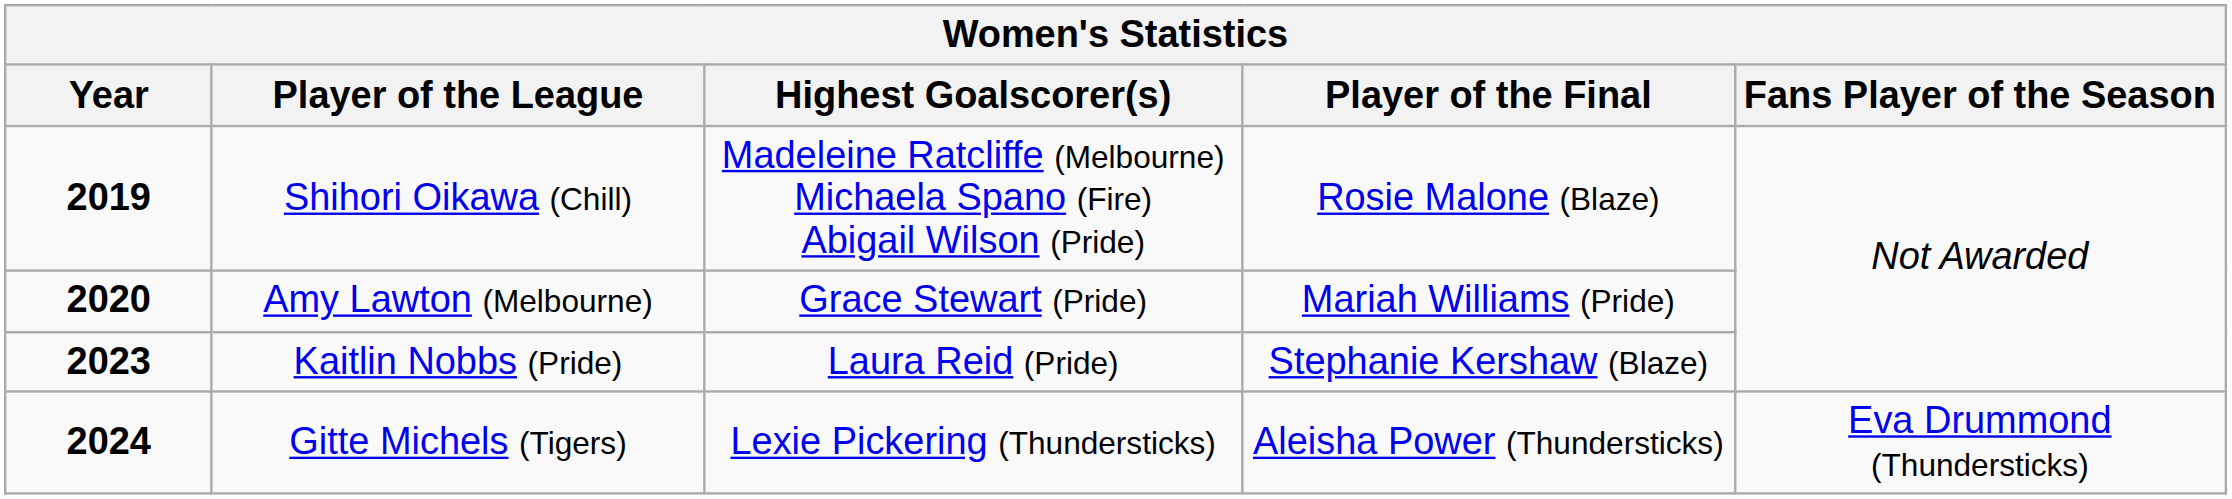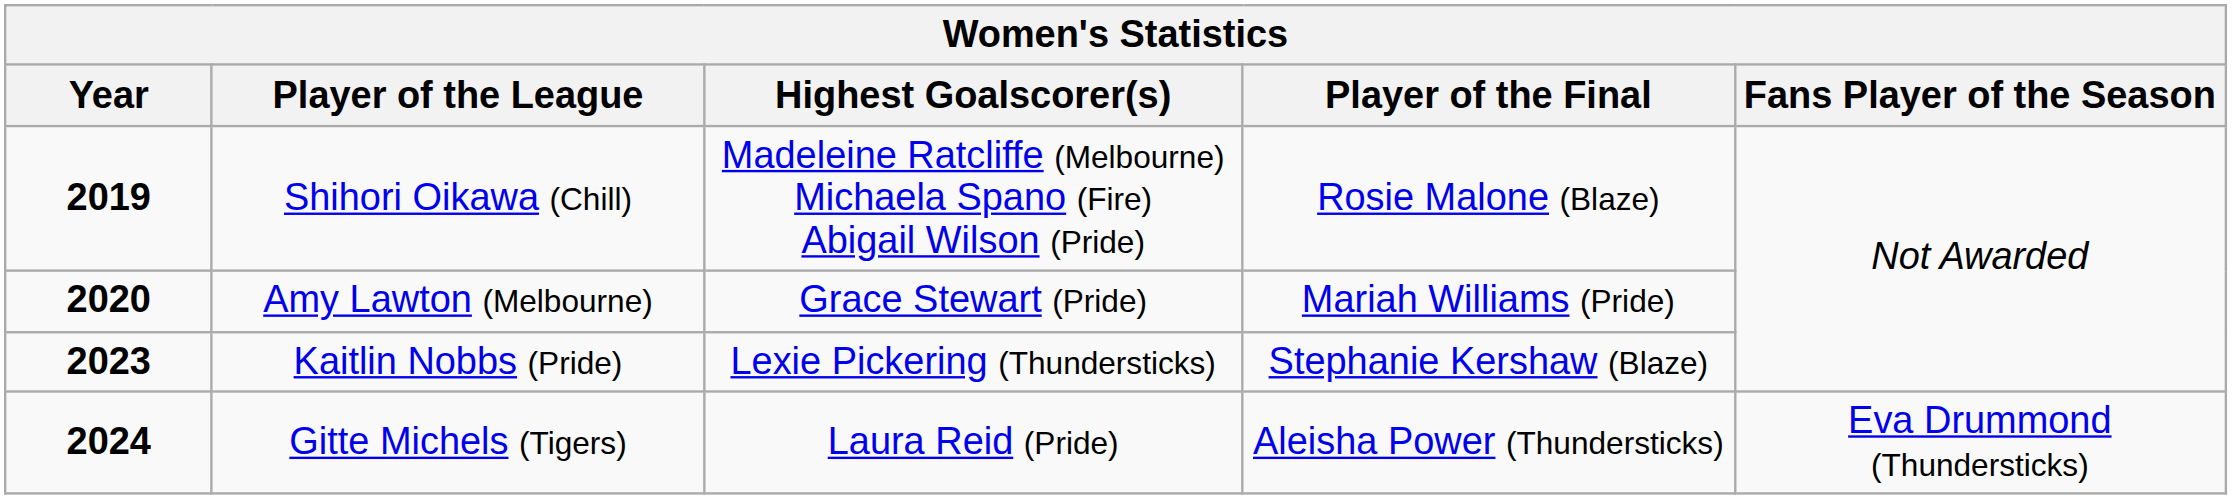 <table class="wikitable" style="text-align: center;">
 <tr>
 <th colspan=9><strong>Women's Statistics</strong></th>
 </tr>
 <tr>
 <th style="width: 80px;">Year</th>
 <th style="width: 200px;">Player of the League</th>
 <th style="width: 220px;">Highest Goalscorer(s)</th>
 <th style="width: 200px;">Player of the Final</th>
 <th style="width: 200px;">Fans Player of the Season</th>
 </tr>
 <tr>
 <td><strong>2019</strong></td>
 <td><a href='#'>Shihori Oikawa</a> <small>(Chill)</small></td>
 <td><a href='#'>Madeleine Ratcliffe</a> <small>(Melbourne)</small><br><a href='#'>Michaela Spano</a> <small>(Fire)</small><br><a href='#'>Abigail Wilson</a> <small>(Pride)</small></td>
 <td><a href='#'>Rosie Malone</a> <small>(Blaze)</small></td>
 <td rowspan=3><em>Not Awarded</em></td>
 </tr>
 <tr>
 <td><strong>2020</strong></td>
 <td><a href='#'>Amy Lawton</a> <small>(Melbourne)</small></td>
 <td><a href='#'>Grace Stewart</a> <small>(Pride)</small></td>
 <td><a href='#'>Mariah Williams</a> <small>(Pride)</small></td>
 </tr>
 <tr>
 <td><strong>2023</strong></td>
 <td><a href='#'>Kaitlin Nobbs</a> <small>(Pride)</small></td>
-<td><a href='#'>Laura Reid</a> <small>(Pride)</small></td>
+<td><a href='#'>Lexie Pickering</a> <small>(Thundersticks)</small></td>
 <td><a href='#'>Stephanie Kershaw</a> <small>(Blaze)</small></td>
 </tr>
 <tr>
 <td><strong>2024</strong></td>
 <td><a href='#'>Gitte Michels</a> <small>(Tigers)</small></td>
-<td><a href='#'>Lexie Pickering</a> <small>(Thundersticks)</small></td>
+<td><a href='#'>Laura Reid</a> <small>(Pride)</small></td>
 <td><a href='#'>Aleisha Power</a> <small>(Thundersticks)</small></td>
 <td><a href='#'>Eva Drummond</a> <small>(Thundersticks)</small></td>
 </tr>
 </table>
